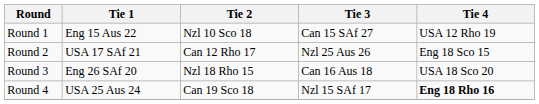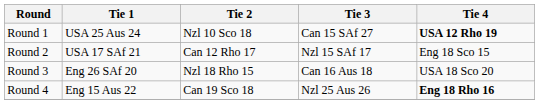 <table class="wikitable" style="font-size: 100%">
 <tr>
 <th width=70>Round</th>
 <th width=150>Tie 1</th>
 <th width=150>Tie 2</th>
 <th width=150>Tie 3</th>
 <th width=150>Tie 4</th>
 </tr>
 <tr>
 <td>Round 1</td>
-<td>Eng 15 Aus 22</td>
+<td>USA 25 Aus 24</td>
 <td>Nzl 10 Sco 18</td>
 <td>Can 15 SAf 27</td>
-<td>USA 12 Rho 19</td>
+<td><strong>USA 12 Rho 19</strong></td>
 </tr>
 <tr>
 <td>Round 2</td>
 <td>USA 17 SAf 21</td>
 <td>Can 12 Rho 17</td>
-<td>Nzl 25 Aus 26</td>
+<td>Nzl 15 SAf 17</td>
 <td>Eng 18 Sco 15</td>
 </tr>
 <tr>
 <td>Round 3</td>
 <td>Eng 26 SAf 20</td>
 <td>Nzl 18 Rho 15</td>
 <td>Can 16 Aus 18</td>
 <td>USA 18 Sco 20</td>
 </tr>
 <tr>
 <td>Round 4</td>
-<td>USA 25 Aus 24</td>
+<td>Eng 15 Aus 22</td>
 <td>Can 19 Sco 18</td>
-<td>Nzl 15 SAf 17</td>
+<td>Nzl 25 Aus 26</td>
 <td><strong>Eng 18 Rho 16</strong></td>
 </tr>
 <tr>
 </tr>
 </table>
